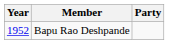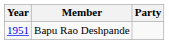 <table class="wikitable sortable">
 <tr>
 <th>Year</th>
 <th>Member</th>
 <th colspan="2">Party</th>
 </tr>
 <tr>
-<td><a href='#'>1952</a></td>
+<td><a href='#'>1951</a></td>
 <td>Bapu Rao Deshpande</td>
 <td></td>
 </tr>
 </table>
